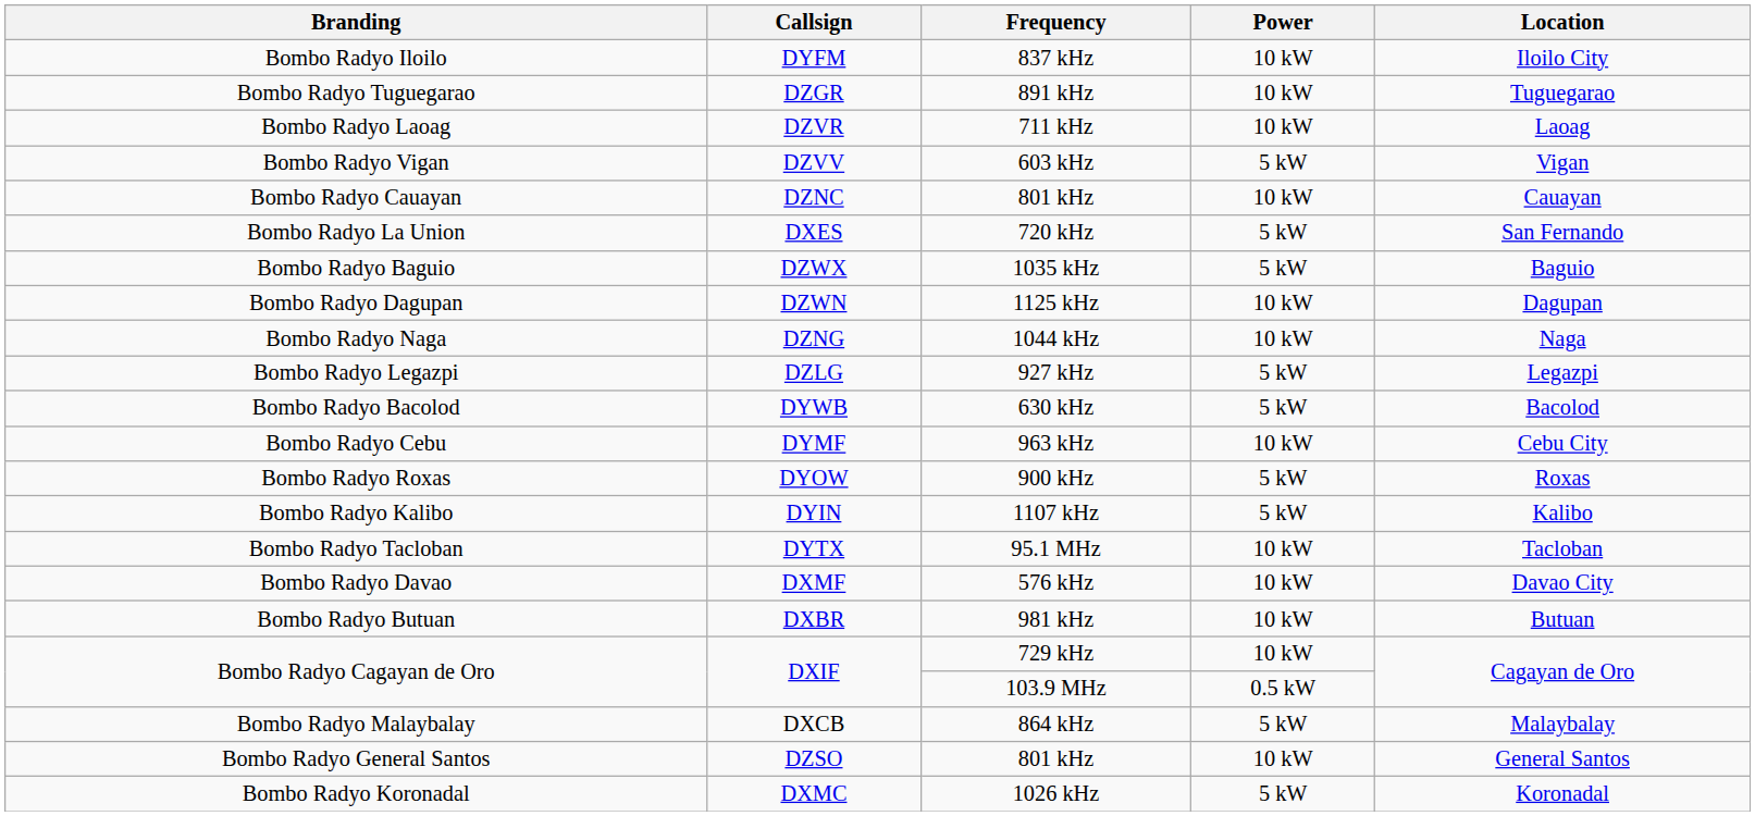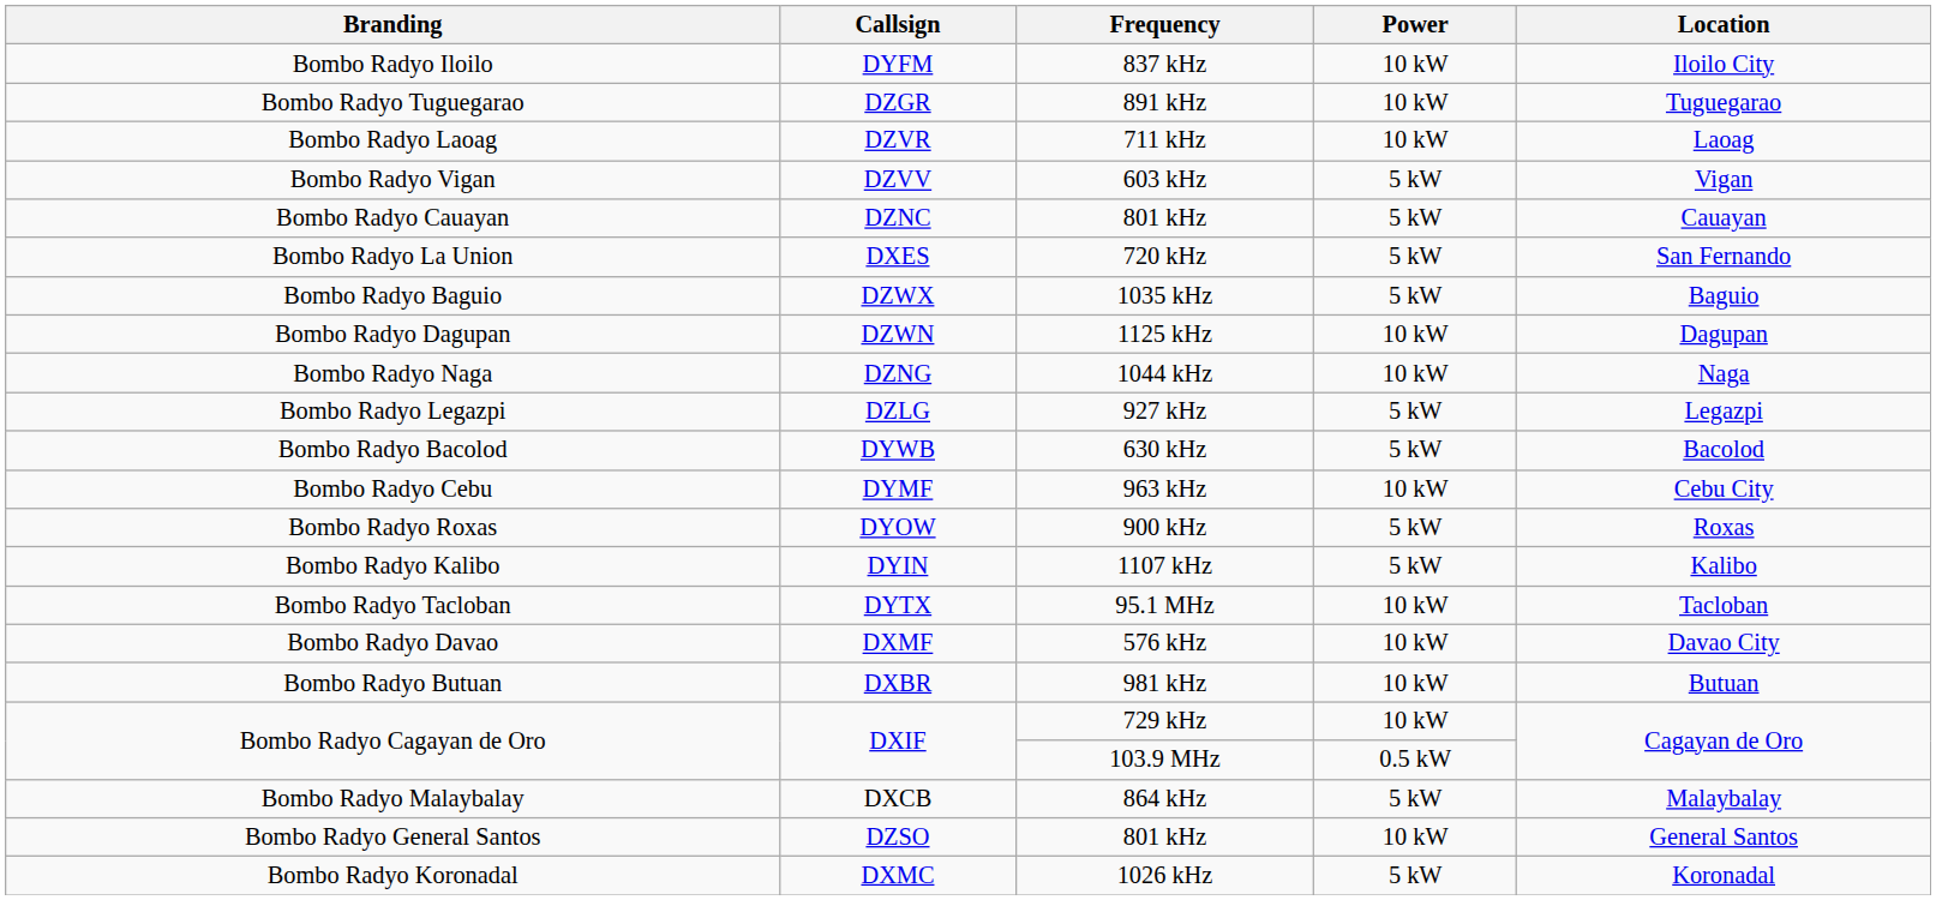 <table class="wikitable" style="width:100%; text-align:center;">
 <tr>
 <th>Branding</th>
 <th>Callsign</th>
 <th>Frequency</th>
 <th>Power</th>
 <th>Location</th>
 </tr>
 <tr>
 <td>Bombo Radyo Iloilo</td>
 <td><a href='#'>DYFM</a></td>
 <td>837 kHz</td>
 <td>10 kW</td>
 <td><a href='#'>Iloilo City</a></td>
 </tr>
 <tr>
 <td>Bombo Radyo Tuguegarao</td>
 <td><a href='#'>DZGR</a></td>
 <td>891 kHz</td>
 <td>10 kW</td>
 <td><a href='#'>Tuguegarao</a></td>
 </tr>
 <tr>
 <td>Bombo Radyo Laoag</td>
 <td><a href='#'>DZVR</a></td>
 <td>711 kHz</td>
 <td>10 kW</td>
 <td><a href='#'>Laoag</a></td>
 </tr>
 <tr>
 <td>Bombo Radyo Vigan</td>
 <td><a href='#'>DZVV</a></td>
 <td>603 kHz</td>
 <td>5 kW</td>
 <td><a href='#'>Vigan</a></td>
 </tr>
 <tr>
 <td>Bombo Radyo Cauayan</td>
 <td><a href='#'>DZNC</a></td>
 <td>801 kHz</td>
-<td>10 kW</td>
+<td>5 kW</td>
 <td><a href='#'>Cauayan</a></td>
 </tr>
 <tr>
 <td>Bombo Radyo La Union</td>
 <td><a href='#'>DXES</a></td>
 <td>720 kHz</td>
 <td>5 kW</td>
 <td><a href='#'>San Fernando</a></td>
 </tr>
 <tr>
 <td>Bombo Radyo Baguio</td>
 <td><a href='#'>DZWX</a></td>
 <td>1035 kHz</td>
 <td>5 kW</td>
 <td><a href='#'>Baguio</a></td>
 </tr>
 <tr>
 <td>Bombo Radyo Dagupan</td>
 <td><a href='#'>DZWN</a></td>
 <td>1125 kHz</td>
 <td>10 kW</td>
 <td><a href='#'>Dagupan</a></td>
 </tr>
 <tr>
 <td>Bombo Radyo Naga</td>
 <td><a href='#'>DZNG</a></td>
 <td>1044 kHz</td>
 <td>10 kW</td>
 <td><a href='#'>Naga</a></td>
 </tr>
 <tr>
 <td>Bombo Radyo Legazpi</td>
 <td><a href='#'>DZLG</a></td>
 <td>927 kHz</td>
 <td>5 kW</td>
 <td><a href='#'>Legazpi</a></td>
 </tr>
 <tr>
 <td>Bombo Radyo Bacolod</td>
 <td><a href='#'>DYWB</a></td>
 <td>630 kHz</td>
 <td>5 kW</td>
 <td><a href='#'>Bacolod</a></td>
 </tr>
 <tr>
 <td>Bombo Radyo Cebu</td>
 <td><a href='#'>DYMF</a></td>
 <td>963 kHz</td>
 <td>10 kW</td>
 <td><a href='#'>Cebu City</a></td>
 </tr>
 <tr>
 <td>Bombo Radyo Roxas</td>
 <td><a href='#'>DYOW</a></td>
 <td>900 kHz</td>
 <td>5 kW</td>
 <td><a href='#'>Roxas</a></td>
 </tr>
 <tr>
 <td>Bombo Radyo Kalibo</td>
 <td><a href='#'>DYIN</a></td>
 <td>1107 kHz</td>
 <td>5 kW</td>
 <td><a href='#'>Kalibo</a></td>
 </tr>
 <tr>
 <td>Bombo Radyo Tacloban</td>
 <td><a href='#'>DYTX</a></td>
 <td>95.1 MHz</td>
 <td>10 kW</td>
 <td><a href='#'>Tacloban</a></td>
 </tr>
 <tr>
 <td>Bombo Radyo Davao</td>
 <td><a href='#'>DXMF</a></td>
 <td>576 kHz</td>
 <td>10 kW</td>
 <td><a href='#'>Davao City</a></td>
 </tr>
 <tr>
 <td>Bombo Radyo Butuan</td>
 <td><a href='#'>DXBR</a></td>
 <td>981 kHz</td>
 <td>10 kW</td>
 <td><a href='#'>Butuan</a></td>
 </tr>
 <tr>
 <td rowspan = 2>Bombo Radyo Cagayan de Oro</td>
 <td rowspan = 2><a href='#'>DXIF</a></td>
 <td>729 kHz</td>
 <td>10 kW</td>
 <td rowspan = 2><a href='#'>Cagayan de Oro</a></td>
 </tr>
 <tr>
 <td>103.9 MHz</td>
 <td>0.5 kW</td>
 </tr>
 <tr>
 <td>Bombo Radyo Malaybalay</td>
 <td>DXCB</td>
 <td>864 kHz</td>
 <td>5 kW</td>
 <td><a href='#'>Malaybalay</a></td>
 </tr>
 <tr>
 <td>Bombo Radyo General Santos</td>
 <td><a href='#'>DZSO</a></td>
 <td>801 kHz</td>
 <td>10 kW</td>
 <td><a href='#'>General Santos</a></td>
 </tr>
 <tr>
 <td>Bombo Radyo Koronadal</td>
 <td><a href='#'>DXMC</a></td>
 <td>1026 kHz</td>
 <td>5 kW</td>
 <td><a href='#'>Koronadal</a></td>
 </tr>
 <tr>
 </tr>
 </table>
